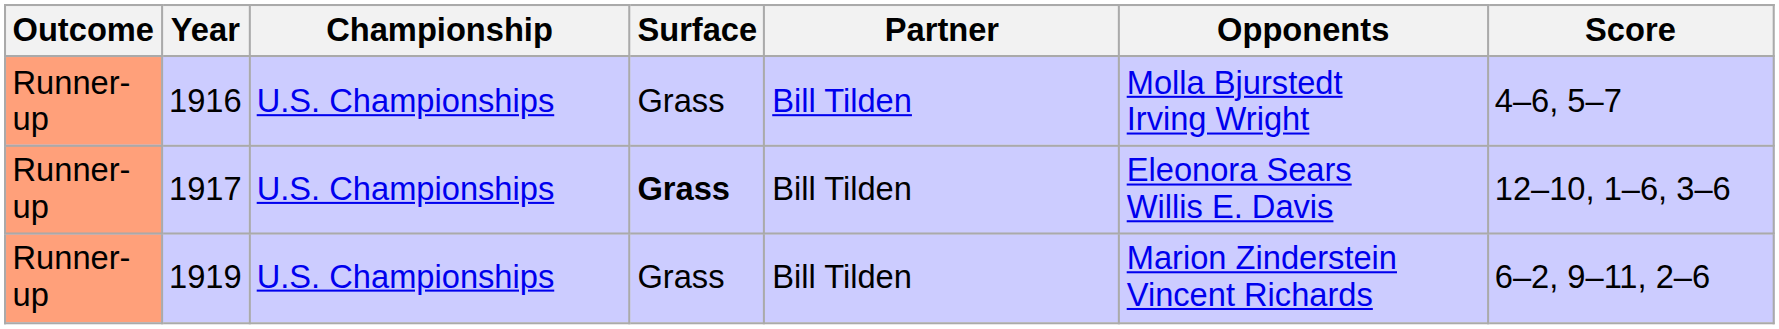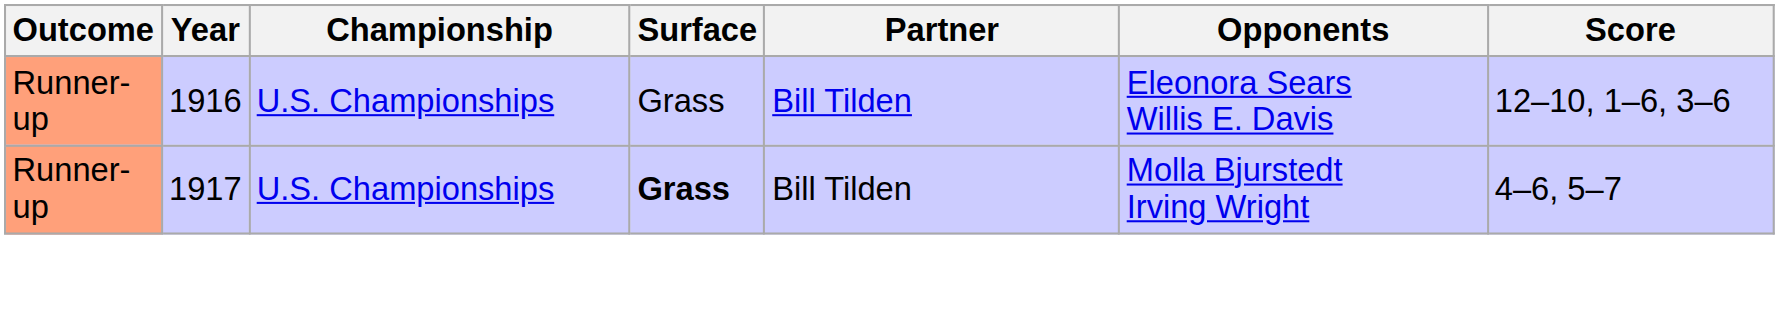 <table class="sortable wikitable">
 <tr>
 <th style="width:65px">Outcome</th>
 <th style="width:35px">Year</th>
 <th style="width:200px">Championship</th>
 <th style="width:50px">Surface</th>
 <th style="width:200px">Partner</th>
 <th style="width:200px">Opponents</th>
 <th style="width:160px" class="unsortable">Score</th>
 </tr>
 <tr style="background:#ccf;">
 <td style="background:#ffa07a;">Runner-up</td>
 <td>1916</td>
 <td><a href='#'>U.S. Championships</a></td>
 <td>Grass</td>
 <td> <a href='#'>Bill Tilden</a></td>
-<td> <a href='#'>Molla Bjurstedt</a> <br>  <a href='#'>Irving Wright</a></td>
-<td>4–6, 5–7</td>
+<td> <a href='#'>Eleonora Sears</a> <br>  <a href='#'>Willis E. Davis</a></td>
+<td>12–10, 1–6, 3–6</td>
 </tr>
 <tr style="background:#ccf;">
 <td style="background:#ffa07a;">Runner-up</td>
 <td>1917</td>
 <td><a href='#'>U.S. Championships</a></td>
 <td><strong>Grass</strong></td>
 <td> Bill Tilden</td>
-<td> <a href='#'>Eleonora Sears</a> <br>  <a href='#'>Willis E. Davis</a></td>
-<td>12–10, 1–6, 3–6</td>
-</tr>
-<tr style="background:#ccf;">
-<td style="background:#ffa07a;">Runner-up</td>
-<td>1919</td>
-<td><a href='#'>U.S. Championships</a></td>
-<td>Grass</td>
-<td> Bill Tilden</td>
-<td> <a href='#'>Marion Zinderstein</a> <br>  <a href='#'>Vincent Richards</a></td>
-<td>6–2, 9–11, 2–6</td>
+<td> <a href='#'>Molla Bjurstedt</a> <br>  <a href='#'>Irving Wright</a></td>
+<td>4–6, 5–7</td>
 </tr>
 </table>
